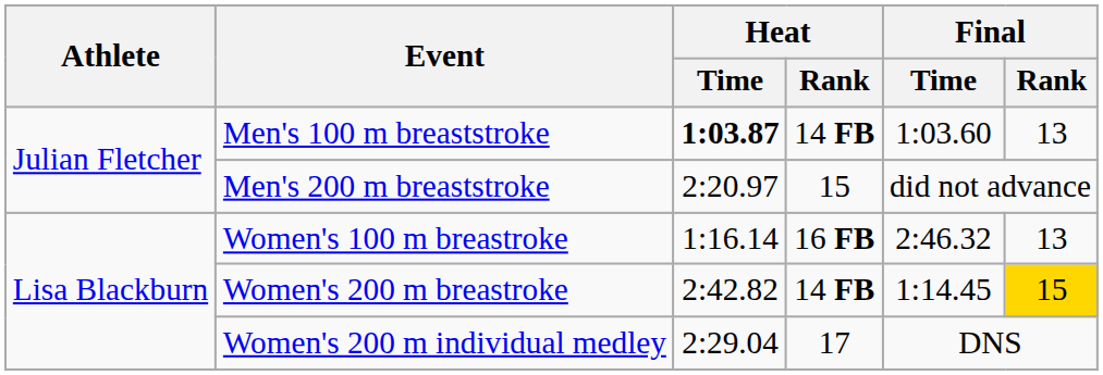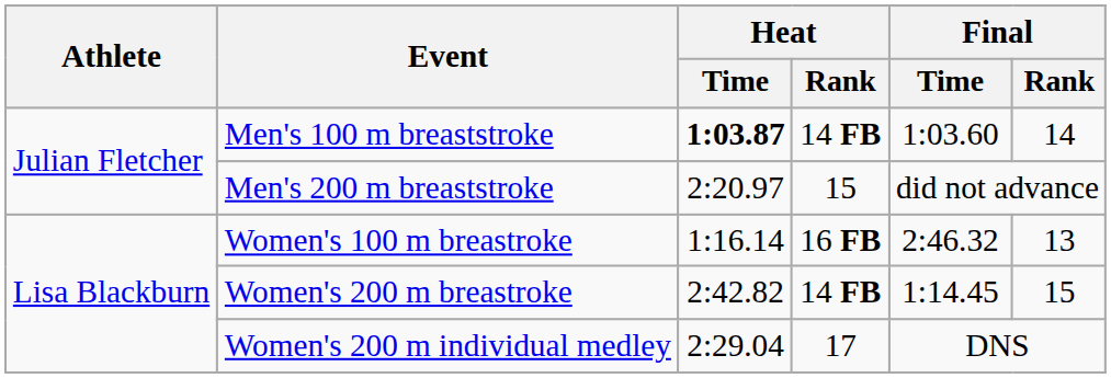 <table class=wikitable style="font-size:90%">
 <tr>
 <th rowspan="2">Athlete</th>
 <th rowspan="2">Event</th>
 <th colspan="2">Heat</th>
 <th colspan="2">Final</th>
 </tr>
 <tr style="font-size:95%">
 <th>Time</th>
 <th>Rank</th>
 <th>Time</th>
 <th>Rank</th>
 </tr>
 <tr align=center>
 <td align=left rowspan="2"><a href='#'>Julian Fletcher</a></td>
 <td align=left><a href='#'>Men's 100 m breaststroke</a></td>
 <td><strong>1:03.87</strong></td>
 <td>14 <strong>FB</strong></td>
 <td>1:03.60</td>
-<td>13</td>
+<td>14</td>
 </tr>
 <tr align=center>
 <td align=left><a href='#'>Men's 200 m breaststroke</a></td>
 <td>2:20.97</td>
 <td>15</td>
 <td colspan="2">did not advance</td>
 </tr>
 <tr align=center>
 <td align=left rowspan="3"><a href='#'>Lisa Blackburn</a></td>
 <td align=left><a href='#'>Women's 100 m breastroke</a></td>
 <td>1:16.14</td>
 <td>16 <strong>FB</strong></td>
 <td>2:46.32</td>
 <td>13</td>
 </tr>
 <tr align=center>
 <td align=left><a href='#'>Women's 200 m breastroke</a></td>
 <td>2:42.82</td>
 <td>14 <strong>FB</strong></td>
 <td>1:14.45</td>
-<td style="background: gold;">15</td>
+<td>15</td>
 </tr>
 <tr align=center>
 <td align=left><a href='#'>Women's 200 m individual medley</a></td>
 <td>2:29.04</td>
 <td>17</td>
 <td colspan="2">DNS</td>
 </tr>
 </table>
